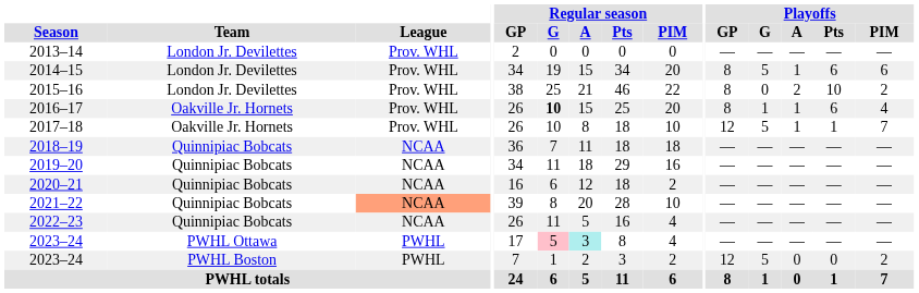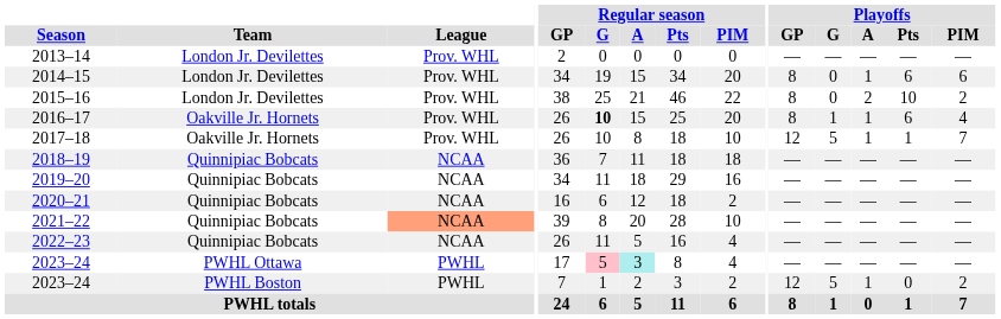 <table border="0" cellpadding="1" cellspacing="0" style="text-align:center; width:60em">
 <tr bgcolor="#e0e0e0">
 <th colspan="3" bgcolor="#ffffff"></th>
 <th rowspan="73" bgcolor="#ffffff"></th>
 <th colspan="5"><a href='#'>Regular season</a></th>
 <th rowspan="73" bgcolor="#ffffff"></th>
 <th colspan="5"><a href='#'>Playoffs</a></th>
 </tr>
 <tr bgcolor="#e0e0e0">
 <th><a href='#'>Season</a></th>
 <th>Team</th>
 <th>League</th>
 <th>GP</th>
 <th><a href='#'>G</a></th>
 <th><a href='#'>A</a></th>
 <th><a href='#'><strong>Pts</strong></a></th>
 <th><a href='#'>PIM</a></th>
 <th>GP</th>
 <th>G</th>
 <th>A</th>
 <th>Pts</th>
 <th>PIM</th>
 </tr>
 <tr>
 <td>2013–14</td>
 <td><a href='#'>London Jr. Devilettes</a></td>
 <td><a href='#'>Prov. WHL</a></td>
 <td>2</td>
 <td>0</td>
 <td>0</td>
 <td>0</td>
 <td>0</td>
 <td>—</td>
 <td>—</td>
 <td>—</td>
 <td>—</td>
 <td>—</td>
 </tr>
 <tr bgcolor="#f0f0f0">
 <td>2014–15</td>
 <td>London Jr. Devilettes</td>
 <td>Prov. WHL</td>
 <td>34</td>
 <td>19</td>
 <td>15</td>
 <td>34</td>
 <td>20</td>
 <td>8</td>
-<td>5</td>
+<td>0</td>
 <td>1</td>
 <td>6</td>
 <td>6</td>
 </tr>
 <tr>
 <td>2015–16</td>
 <td>London Jr. Devilettes</td>
 <td>Prov. WHL</td>
 <td>38</td>
 <td>25</td>
 <td>21</td>
 <td>46</td>
 <td>22</td>
 <td>8</td>
 <td>0</td>
 <td>2</td>
 <td>10</td>
 <td>2</td>
 </tr>
 <tr bgcolor="#f0f0f0">
 <td>2016–17</td>
 <td><a href='#'>Oakville Jr. Hornets</a></td>
 <td>Prov. WHL</td>
 <td>26</td>
 <td><strong>10</strong></td>
 <td>15</td>
 <td>25</td>
 <td>20</td>
 <td>8</td>
 <td>1</td>
 <td>1</td>
 <td>6</td>
 <td>4</td>
 </tr>
 <tr>
 <td>2017–18</td>
 <td>Oakville Jr. Hornets</td>
 <td>Prov. WHL</td>
 <td>26</td>
 <td>10</td>
 <td>8</td>
 <td>18</td>
 <td>10</td>
 <td>12</td>
 <td>5</td>
 <td>1</td>
 <td>1</td>
 <td>7</td>
 </tr>
 <tr bgcolor="#f0f0f0">
 <td><a href='#'>2018–19</a></td>
 <td><a href='#'>Quinnipiac Bobcats</a></td>
 <td><a href='#'>NCAA</a></td>
 <td>36</td>
 <td>7</td>
 <td>11</td>
 <td>18</td>
 <td>18</td>
 <td>—</td>
 <td>—</td>
 <td>—</td>
 <td>—</td>
 <td>—</td>
 </tr>
 <tr>
 <td><a href='#'>2019–20</a></td>
 <td>Quinnipiac Bobcats</td>
 <td>NCAA</td>
 <td>34</td>
 <td>11</td>
 <td>18</td>
 <td>29</td>
 <td>16</td>
 <td>—</td>
 <td>—</td>
 <td>—</td>
 <td>—</td>
 <td>—</td>
 </tr>
 <tr bgcolor="#f0f0f0">
 <td><a href='#'>2020–21</a></td>
 <td>Quinnipiac Bobcats</td>
 <td>NCAA</td>
 <td>16</td>
 <td>6</td>
 <td>12</td>
 <td>18</td>
 <td>2</td>
 <td>—</td>
 <td>—</td>
 <td>—</td>
 <td>—</td>
 <td>—</td>
 </tr>
 <tr>
 <td><a href='#'>2021–22</a></td>
 <td>Quinnipiac Bobcats</td>
 <td style="background: lightsalmon;">NCAA</td>
 <td>39</td>
 <td>8</td>
 <td>20</td>
 <td>28</td>
 <td>10</td>
 <td>—</td>
 <td>—</td>
 <td>—</td>
 <td>—</td>
 <td>—</td>
 </tr>
 <tr bgcolor="#f0f0f0">
 <td><a href='#'>2022–23</a></td>
 <td>Quinnipiac Bobcats</td>
 <td>NCAA</td>
 <td>26</td>
 <td>11</td>
 <td>5</td>
 <td>16</td>
 <td>4</td>
 <td>—</td>
 <td>—</td>
 <td>—</td>
 <td>—</td>
 <td>—</td>
 </tr>
 <tr>
 <td><a href='#'>2023–24</a></td>
 <td><a href='#'>PWHL Ottawa</a></td>
 <td><a href='#'>PWHL</a></td>
 <td>17</td>
 <td style="background: pink;">5</td>
 <td style="background: paleturquoise;">3</td>
 <td>8</td>
 <td>4</td>
 <td>—</td>
 <td>—</td>
 <td>—</td>
 <td>—</td>
 <td>—</td>
 </tr>
 <tr bgcolor="#f0f0f0">
 <td>2023–24</td>
 <td><a href='#'>PWHL Boston</a></td>
 <td>PWHL</td>
 <td>7</td>
 <td>1</td>
 <td>2</td>
 <td>3</td>
 <td>2</td>
 <td>12</td>
 <td>5</td>
-<td>0</td>
+<td>1</td>
 <td>0</td>
 <td>2</td>
 </tr>
 <tr bgcolor="#e0e0e0">
 <th colspan="3">PWHL totals</th>
 <th>24</th>
 <th>6</th>
 <th>5</th>
 <th>11</th>
 <th>6</th>
 <th>8</th>
 <th>1</th>
 <th>0</th>
 <th>1</th>
 <th>7</th>
 </tr>
 </table>
